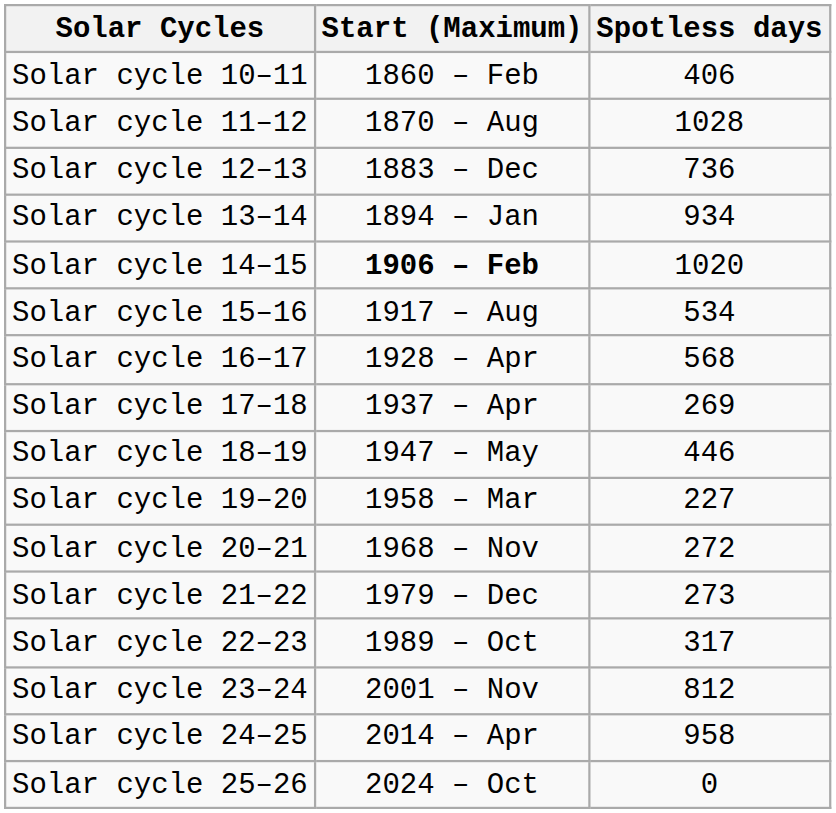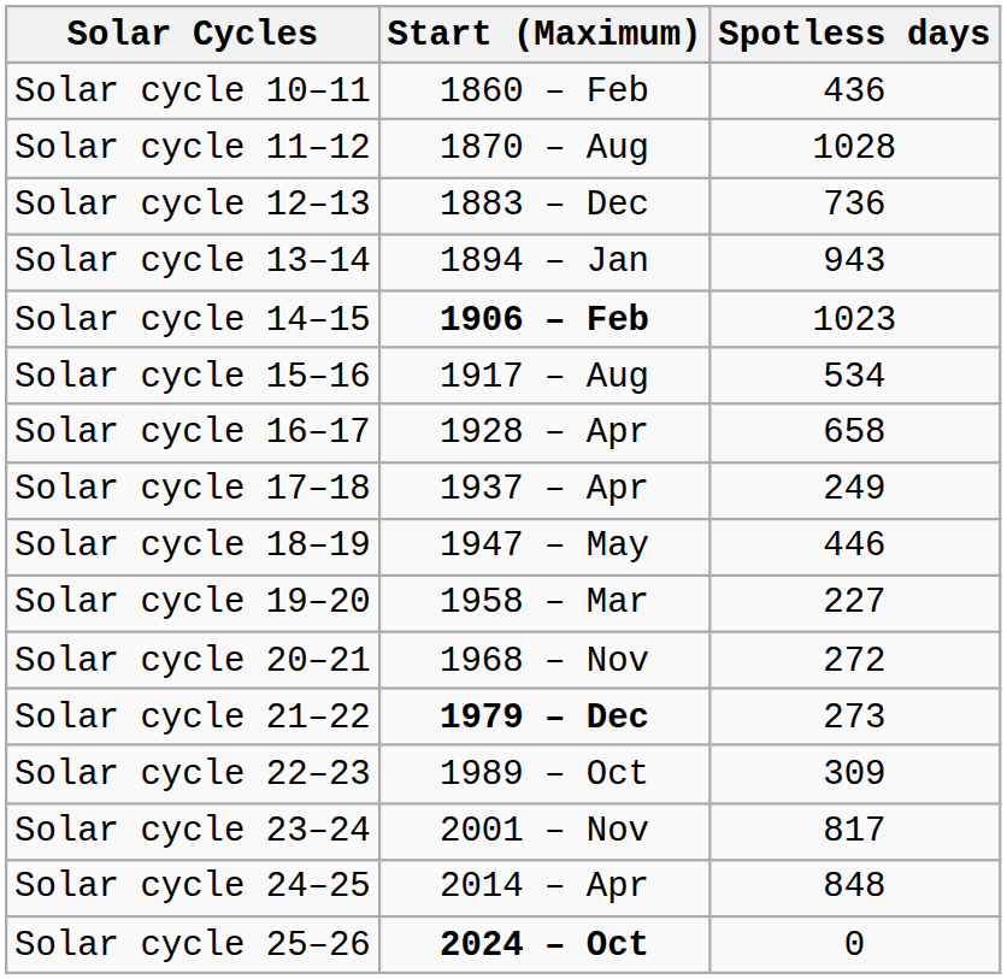 <table class="wikitable">
 <tr>
 <th>Solar Cycles</th>
 <th>Start (Maximum)</th>
 <th>Spotless days</th>
 </tr>
 <tr style="text-align:center;">
 <td>Solar cycle 10–11</td>
 <td>1860 – Feb</td>
-<td>406</td>
+<td>436</td>
 </tr>
 <tr style="text-align:center;">
 <td>Solar cycle 11–12</td>
 <td>1870 – Aug</td>
 <td>1028</td>
 </tr>
 <tr style="text-align:center;">
 <td>Solar cycle 12–13</td>
 <td>1883 – Dec</td>
 <td>736</td>
 </tr>
 <tr style="text-align:center;">
 <td>Solar cycle 13–14</td>
 <td>1894 – Jan</td>
-<td>934</td>
+<td>943</td>
 </tr>
 <tr style="text-align:center;">
 <td>Solar cycle 14–15</td>
 <td><strong>1906 – Feb</strong></td>
-<td>1020</td>
+<td>1023</td>
 </tr>
 <tr style="text-align:center;">
 <td>Solar cycle 15–16</td>
 <td>1917 – Aug</td>
 <td>534</td>
 </tr>
 <tr style="text-align:center;">
 <td>Solar cycle 16–17</td>
 <td>1928 – Apr</td>
-<td>568</td>
+<td>658</td>
 </tr>
 <tr style="text-align:center;">
 <td>Solar cycle 17–18</td>
 <td>1937 – Apr</td>
-<td>269</td>
+<td>249</td>
 </tr>
 <tr style="text-align:center;">
 <td>Solar cycle 18–19</td>
 <td>1947 – May</td>
 <td>446</td>
 </tr>
 <tr style="text-align:center;">
 <td>Solar cycle 19–20</td>
 <td>1958 – Mar</td>
 <td>227</td>
 </tr>
 <tr style="text-align:center;">
 <td>Solar cycle 20–21</td>
 <td>1968 – Nov</td>
 <td>272</td>
 </tr>
 <tr style="text-align:center;">
 <td>Solar cycle 21–22</td>
-<td>1979 – Dec</td>
+<td><strong>1979 – Dec</strong></td>
 <td>273</td>
 </tr>
 <tr style="text-align:center;">
 <td>Solar cycle 22–23</td>
 <td>1989 – Oct</td>
-<td>317</td>
+<td>309</td>
 </tr>
 <tr style="text-align:center;">
 <td>Solar cycle 23–24</td>
 <td>2001 – Nov</td>
-<td>812</td>
+<td>817</td>
 </tr>
 <tr style="text-align:center;">
 <td>Solar cycle 24–25</td>
 <td>2014 – Apr</td>
-<td>958</td>
+<td>848</td>
 </tr>
 <tr style="text-align:center;">
 <td>Solar cycle 25–26</td>
-<td>2024 – Oct</td>
+<td><strong>2024 – Oct</strong></td>
 <td>0</td>
 </tr>
 </table>
